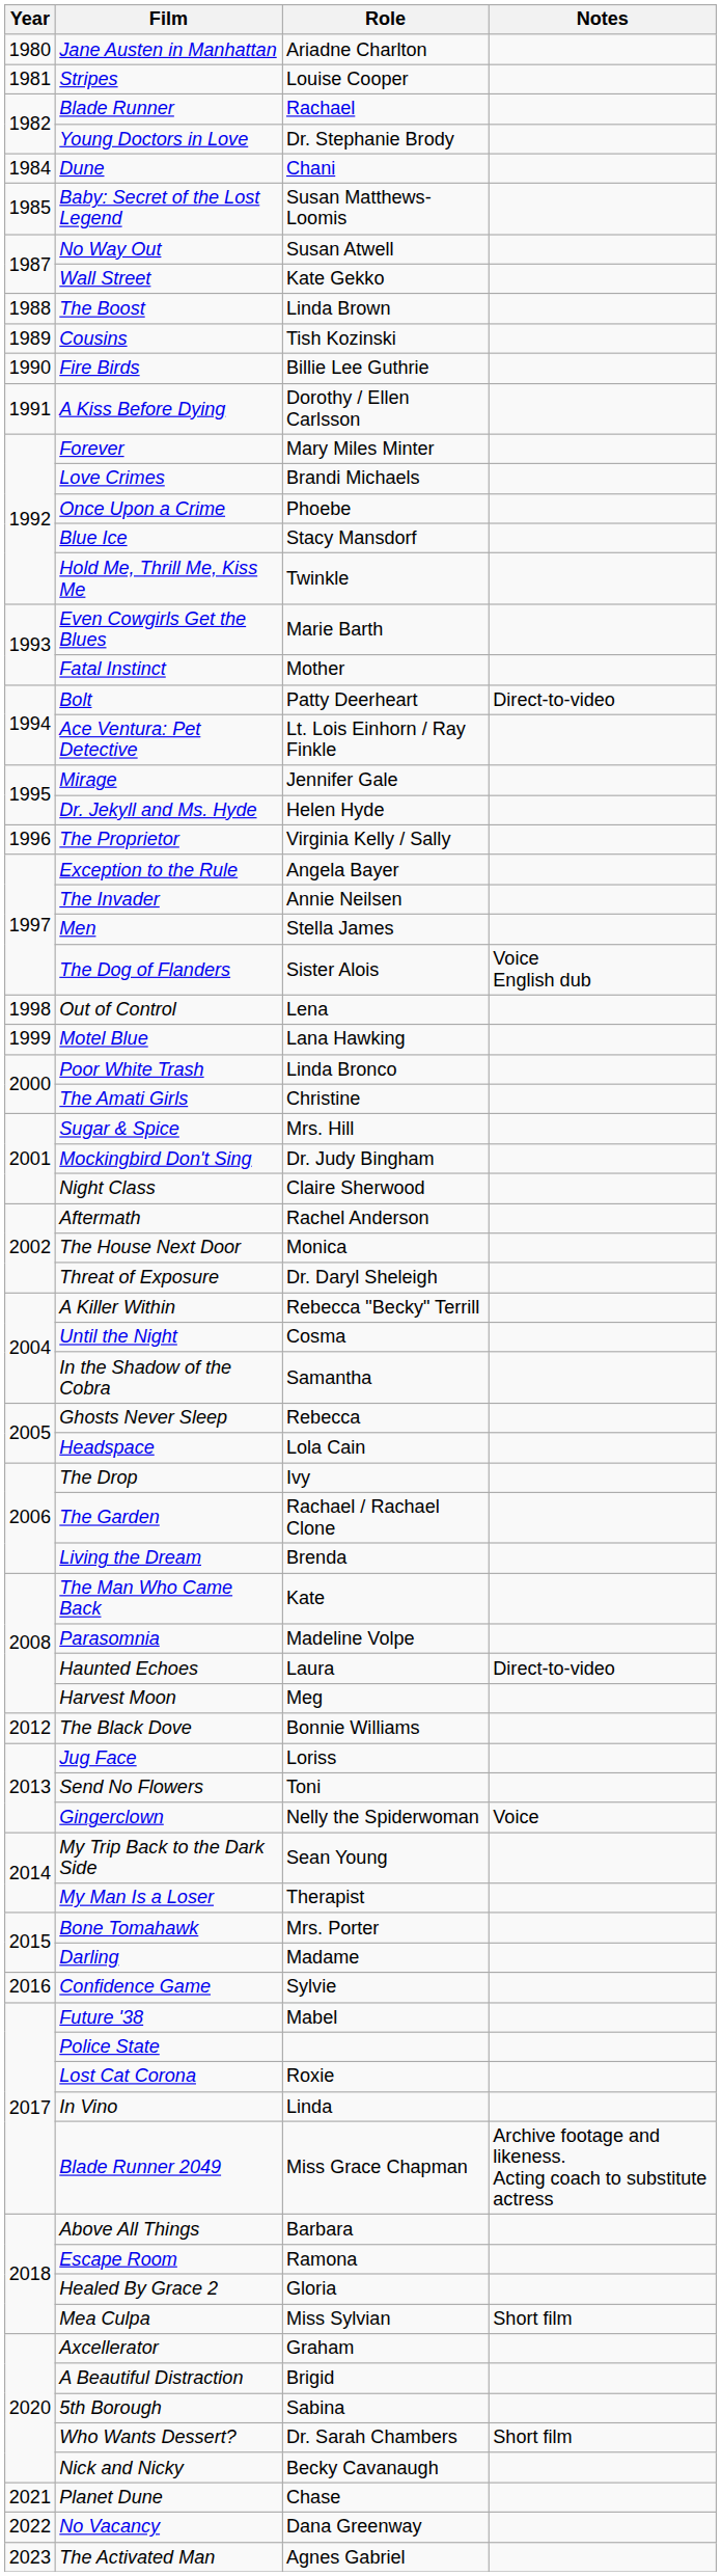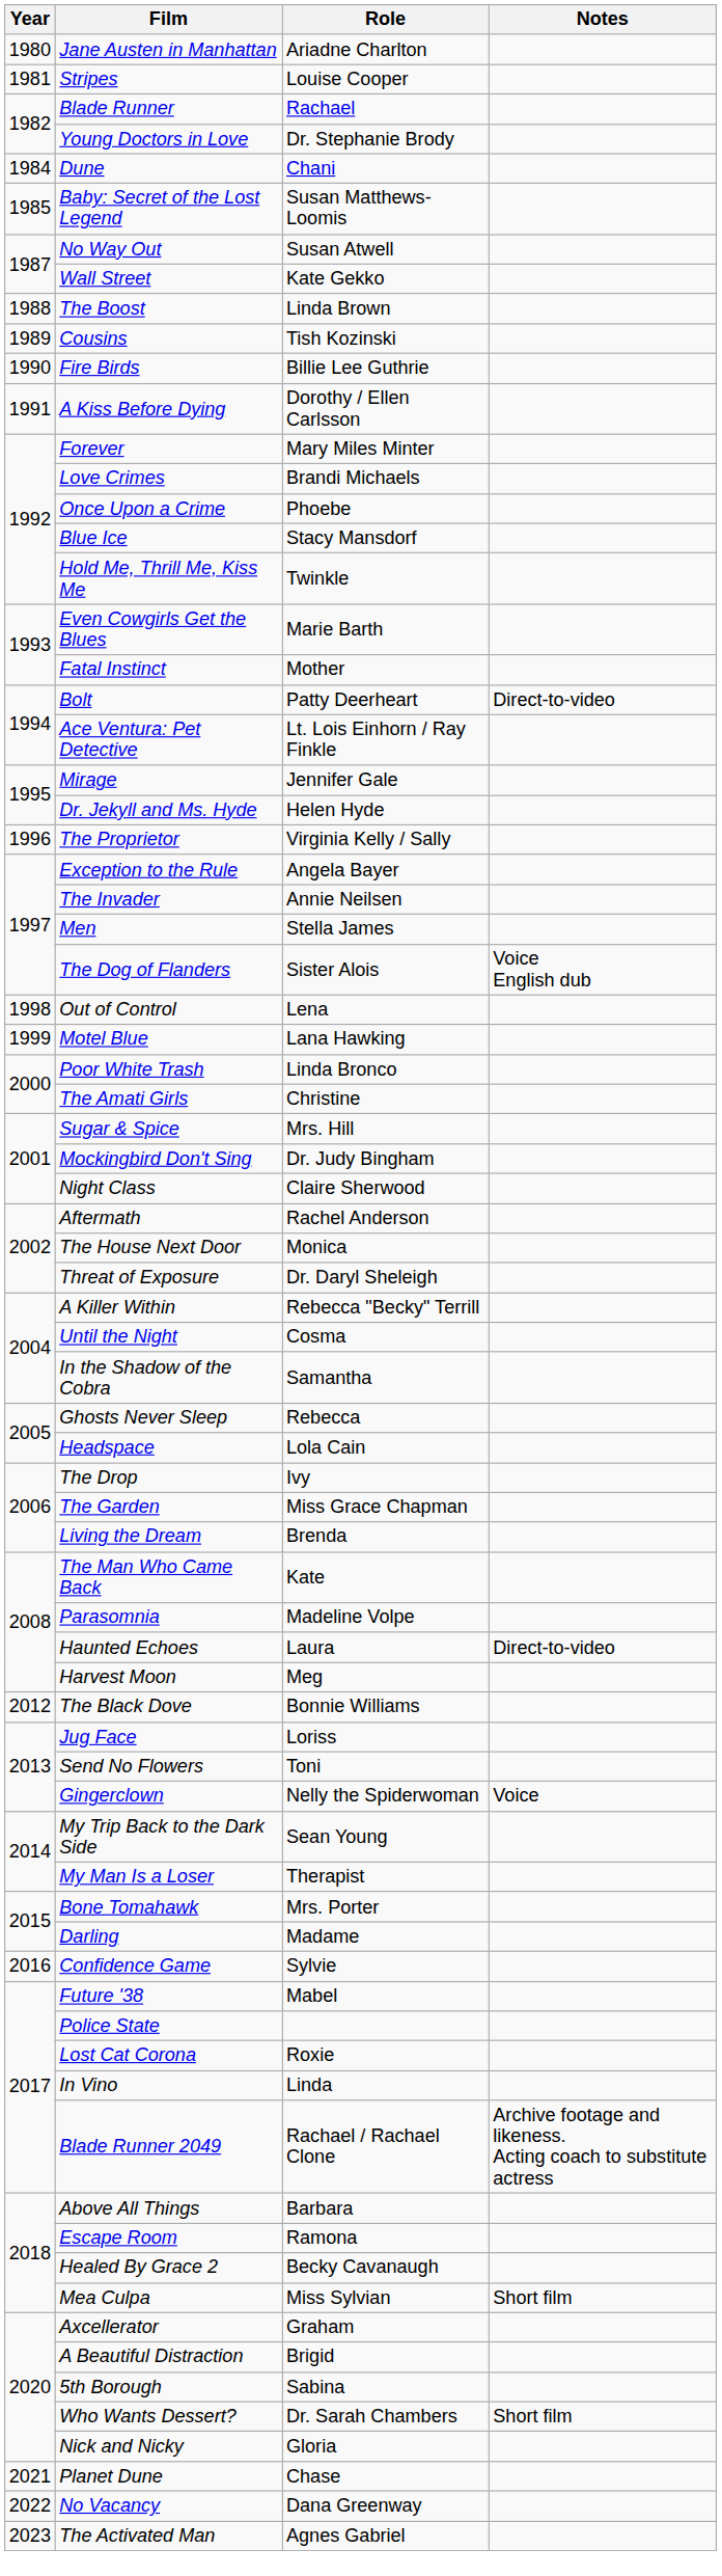 <table class="wikitable">
 <tr>
 <th scope="col">Year</th>
 <th scope="col">Film</th>
 <th scope="col">Role</th>
 <th scope="col">Notes</th>
 </tr>
 <tr>
 <td>1980</td>
 <td><em><a href='#'>Jane Austen in Manhattan</a></em></td>
 <td>Ariadne Charlton</td>
 <td></td>
 </tr>
 <tr>
 <td>1981</td>
 <td><em><a href='#'>Stripes</a></em></td>
 <td>Louise Cooper</td>
 <td></td>
 </tr>
 <tr>
 <td rowspan=2>1982</td>
 <td><em><a href='#'>Blade Runner</a></em></td>
 <td><a href='#'>Rachael</a></td>
 <td></td>
 </tr>
 <tr>
 <td><em><a href='#'>Young Doctors in Love</a></em></td>
 <td>Dr. Stephanie Brody</td>
 <td></td>
 </tr>
 <tr>
 <td>1984</td>
 <td><em><a href='#'>Dune</a></em></td>
 <td><a href='#'>Chani</a></td>
 <td></td>
 </tr>
 <tr>
 <td>1985</td>
 <td><em><a href='#'>Baby: Secret of the Lost Legend</a></em></td>
 <td>Susan Matthews-Loomis</td>
 <td></td>
 </tr>
 <tr>
 <td rowspan=2>1987</td>
 <td><em><a href='#'>No Way Out</a></em></td>
 <td>Susan Atwell</td>
 <td></td>
 </tr>
 <tr>
 <td><em><a href='#'>Wall Street</a></em></td>
 <td>Kate Gekko</td>
 <td></td>
 </tr>
 <tr>
 <td>1988</td>
 <td><em><a href='#'>The Boost</a></em></td>
 <td>Linda Brown</td>
 <td></td>
 </tr>
 <tr>
 <td>1989</td>
 <td><em><a href='#'>Cousins</a></em></td>
 <td>Tish Kozinski</td>
 <td></td>
 </tr>
 <tr>
 <td>1990</td>
 <td><em><a href='#'>Fire Birds</a></em></td>
 <td>Billie Lee Guthrie</td>
 <td></td>
 </tr>
 <tr>
 <td>1991</td>
 <td><em><a href='#'>A Kiss Before Dying</a></em></td>
 <td>Dorothy / Ellen Carlsson</td>
 <td></td>
 </tr>
 <tr>
 <td rowspan=5>1992</td>
 <td><em><a href='#'>Forever</a></em></td>
 <td>Mary Miles Minter</td>
 <td></td>
 </tr>
 <tr>
 <td><em><a href='#'>Love Crimes</a></em></td>
 <td>Brandi Michaels</td>
 <td></td>
 </tr>
 <tr>
 <td><em><a href='#'>Once Upon a Crime</a></em></td>
 <td>Phoebe</td>
 <td></td>
 </tr>
 <tr>
 <td><em><a href='#'>Blue Ice</a></em></td>
 <td>Stacy Mansdorf</td>
 <td></td>
 </tr>
 <tr>
 <td><em><a href='#'>Hold Me, Thrill Me, Kiss Me</a></em></td>
 <td>Twinkle</td>
 <td></td>
 </tr>
 <tr>
 <td rowspan=2>1993</td>
 <td><em><a href='#'>Even Cowgirls Get the Blues</a></em></td>
 <td>Marie Barth</td>
 <td></td>
 </tr>
 <tr>
 <td><em><a href='#'>Fatal Instinct</a></em></td>
 <td>Mother</td>
 <td></td>
 </tr>
 <tr>
 <td rowspan=2>1994</td>
 <td><em><a href='#'>Bolt</a></em></td>
 <td>Patty Deerheart</td>
 <td>Direct-to-video</td>
 </tr>
 <tr>
 <td><em><a href='#'>Ace Ventura: Pet Detective</a></em></td>
 <td>Lt. Lois Einhorn / Ray Finkle</td>
 <td></td>
 </tr>
 <tr>
 <td rowspan=2>1995</td>
 <td><em><a href='#'>Mirage</a></em></td>
 <td>Jennifer Gale</td>
 <td></td>
 </tr>
 <tr>
 <td><em><a href='#'>Dr. Jekyll and Ms. Hyde</a></em></td>
 <td>Helen Hyde</td>
 <td></td>
 </tr>
 <tr>
 <td>1996</td>
 <td><em><a href='#'>The Proprietor</a></em></td>
 <td>Virginia Kelly / Sally</td>
 <td></td>
 </tr>
 <tr>
 <td rowspan=4>1997</td>
 <td><em><a href='#'>Exception to the Rule</a></em></td>
 <td>Angela Bayer</td>
 <td></td>
 </tr>
 <tr>
 <td><em><a href='#'>The Invader</a></em></td>
 <td>Annie Neilsen</td>
 <td></td>
 </tr>
 <tr>
 <td><em><a href='#'>Men</a></em></td>
 <td>Stella James</td>
 <td></td>
 </tr>
 <tr>
 <td><em><a href='#'>The Dog of Flanders</a></em></td>
 <td>Sister Alois</td>
 <td>Voice<br>English dub</td>
 </tr>
 <tr>
 <td>1998</td>
 <td><em>Out of Control</em></td>
 <td>Lena</td>
 <td></td>
 </tr>
 <tr>
 <td>1999</td>
 <td><em><a href='#'>Motel Blue</a></em></td>
 <td>Lana Hawking</td>
 <td></td>
 </tr>
 <tr>
 <td rowspan=2>2000</td>
 <td><em><a href='#'>Poor White Trash</a></em></td>
 <td>Linda Bronco</td>
 <td></td>
 </tr>
 <tr>
 <td><em><a href='#'>The Amati Girls</a></em></td>
 <td>Christine</td>
 <td></td>
 </tr>
 <tr>
 <td rowspan=3>2001</td>
 <td><em><a href='#'>Sugar & Spice</a></em></td>
 <td>Mrs. Hill</td>
 <td></td>
 </tr>
 <tr>
 <td><em><a href='#'>Mockingbird Don't Sing</a></em></td>
 <td>Dr. Judy Bingham</td>
 <td></td>
 </tr>
 <tr>
 <td><em>Night Class</em></td>
 <td>Claire Sherwood</td>
 <td></td>
 </tr>
 <tr>
 <td rowspan=3>2002</td>
 <td><em>Aftermath</em></td>
 <td>Rachel Anderson</td>
 <td></td>
 </tr>
 <tr>
 <td><em>The House Next Door</em></td>
 <td>Monica</td>
 <td></td>
 </tr>
 <tr>
 <td><em>Threat of Exposure</em></td>
 <td>Dr. Daryl Sheleigh</td>
 <td></td>
 </tr>
 <tr>
 <td rowspan=3>2004</td>
 <td><em>A Killer Within</em></td>
 <td>Rebecca "Becky" Terrill</td>
 <td></td>
 </tr>
 <tr>
 <td><em><a href='#'>Until the Night</a></em></td>
 <td>Cosma</td>
 <td></td>
 </tr>
 <tr>
 <td><em>In the Shadow of the Cobra</em></td>
 <td>Samantha</td>
 <td></td>
 </tr>
 <tr>
 <td rowspan=2>2005</td>
 <td><em>Ghosts Never Sleep</em></td>
 <td>Rebecca</td>
 <td></td>
 </tr>
 <tr>
 <td><em><a href='#'>Headspace</a></em></td>
 <td>Lola Cain</td>
 <td></td>
 </tr>
 <tr>
 <td rowspan=3>2006</td>
 <td><em>The Drop</em></td>
 <td>Ivy</td>
 <td></td>
 </tr>
 <tr>
 <td><em><a href='#'>The Garden</a></em></td>
-<td>Rachael / Rachael Clone</td>
+<td>Miss Grace Chapman</td>
 <td></td>
 </tr>
 <tr>
 <td><em><a href='#'>Living the Dream</a></em></td>
 <td>Brenda</td>
 <td></td>
 </tr>
 <tr>
 <td rowspan=4>2008</td>
 <td><em><a href='#'>The Man Who Came Back</a></em></td>
 <td>Kate</td>
 <td></td>
 </tr>
 <tr>
 <td><em><a href='#'>Parasomnia</a></em></td>
 <td>Madeline Volpe</td>
 <td></td>
 </tr>
 <tr>
 <td><em>Haunted Echoes</em></td>
 <td>Laura</td>
 <td>Direct-to-video</td>
 </tr>
 <tr>
 <td><em>Harvest Moon</em></td>
 <td>Meg</td>
 <td></td>
 </tr>
 <tr>
 <td>2012</td>
 <td><em>The Black Dove</em></td>
 <td>Bonnie Williams</td>
 <td></td>
 </tr>
 <tr>
 <td rowspan=3>2013</td>
 <td><em><a href='#'>Jug Face</a></em></td>
 <td>Loriss</td>
 <td></td>
 </tr>
 <tr>
 <td><em>Send No Flowers</em></td>
 <td>Toni</td>
 <td></td>
 </tr>
 <tr>
 <td><em><a href='#'>Gingerclown</a></em></td>
 <td>Nelly the Spiderwoman</td>
 <td>Voice</td>
 </tr>
 <tr>
 <td rowspan=2>2014</td>
 <td><em>My Trip Back to the Dark Side</em></td>
 <td>Sean Young</td>
 <td></td>
 </tr>
 <tr>
 <td><em><a href='#'>My Man Is a Loser</a></em></td>
 <td>Therapist</td>
 <td></td>
 </tr>
 <tr>
 <td rowspan=2>2015</td>
 <td><em><a href='#'>Bone Tomahawk</a></em></td>
 <td>Mrs. Porter</td>
 <td></td>
 </tr>
 <tr>
 <td><em><a href='#'>Darling</a></em></td>
 <td>Madame</td>
 <td></td>
 </tr>
 <tr>
 <td>2016</td>
 <td><em><a href='#'>Confidence Game</a></em></td>
 <td>Sylvie</td>
 <td></td>
 </tr>
 <tr>
 <td rowspan=5>2017</td>
 <td><em><a href='#'>Future '38</a></em></td>
 <td>Mabel</td>
 <td></td>
 </tr>
 <tr>
 <td><em><a href='#'>Police State</a></em></td>
 <td></td>
 <td></td>
 </tr>
 <tr>
 <td><em><a href='#'>Lost Cat Corona</a></em></td>
 <td>Roxie</td>
 <td></td>
 </tr>
 <tr>
 <td><em>In Vino</em></td>
 <td>Linda</td>
 <td></td>
 </tr>
 <tr>
 <td><em><a href='#'>Blade Runner 2049</a></em></td>
-<td>Miss Grace Chapman</td>
+<td>Rachael / Rachael Clone</td>
 <td>Archive footage and likeness.<br>Acting coach to substitute actress</td>
 </tr>
 <tr>
 <td rowspan=4>2018</td>
 <td><em>Above All Things</em></td>
 <td>Barbara</td>
 <td></td>
 </tr>
 <tr>
 <td><em><a href='#'>Escape Room</a></em></td>
 <td>Ramona</td>
 <td></td>
 </tr>
 <tr>
 <td><em>Healed By Grace 2</em></td>
-<td>Gloria</td>
+<td>Becky Cavanaugh</td>
 <td></td>
 </tr>
 <tr>
 <td><em>Mea Culpa</em></td>
 <td>Miss Sylvian</td>
 <td>Short film</td>
 </tr>
 <tr>
 <td rowspan=5>2020</td>
 <td><em>Axcellerator</em></td>
 <td>Graham</td>
 <td></td>
 </tr>
 <tr>
 <td><em>A Beautiful Distraction</em></td>
 <td>Brigid</td>
 <td></td>
 </tr>
 <tr>
 <td><em>5th Borough</em></td>
 <td>Sabina</td>
 <td></td>
 </tr>
 <tr>
 <td><em>Who Wants Dessert?</em></td>
 <td>Dr. Sarah Chambers</td>
 <td>Short film</td>
 </tr>
 <tr>
 <td><em>Nick and Nicky</em></td>
-<td>Becky Cavanaugh</td>
+<td>Gloria</td>
 <td></td>
 </tr>
 <tr>
 <td>2021</td>
 <td><em>Planet Dune</em></td>
 <td>Chase</td>
 <td></td>
 </tr>
 <tr>
 <td>2022</td>
 <td><em><a href='#'>No Vacancy</a></em></td>
 <td>Dana Greenway</td>
 <td></td>
 </tr>
 <tr>
 <td>2023</td>
 <td><em>The Activated Man</em></td>
 <td>Agnes Gabriel</td>
 <td></td>
 </tr>
 </table>
